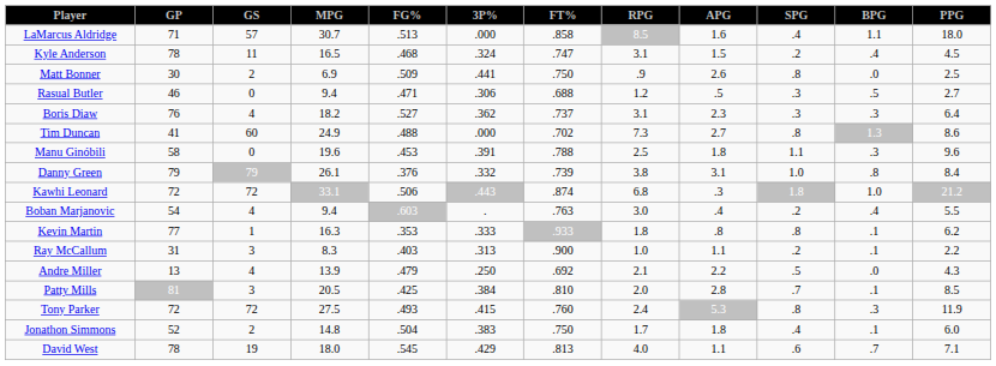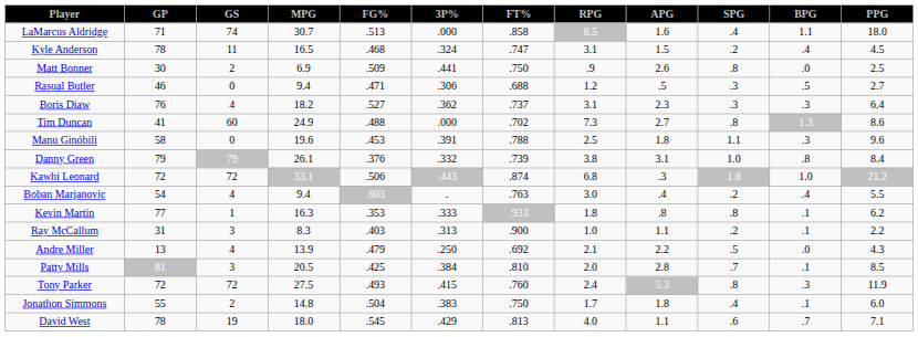 <table class="wikitable sortable" style="font-size:90%; text-align:center; white-space:nowrap;">
 <tr>
 <th style="background:#000000;color:silver;" width="10%">Player</th>
 <th style="background:#000000;color:silver;" width="6%">GP</th>
 <th style="background:#000000;color:silver;" width="6%">GS</th>
 <th style="background:#000000;color:silver;" width="6%">MPG</th>
 <th style="background:#000000;color:silver;" width="6%">FG%</th>
 <th style="background:#000000;color:silver;" width="6%">3P%</th>
 <th style="background:#000000;color:silver;" width="6%">FT%</th>
 <th style="background:#000000;color:silver;" width="6%">RPG</th>
 <th style="background:#000000;color:silver;" width="6%">APG</th>
 <th style="background:#000000;color:silver;" width="6%">SPG</th>
 <th style="background:#000000;color:silver;" width="6%">BPG</th>
 <th style="background:#000000;color:silver;" width="6%">PPG</th>
 </tr>
 <tr>
 <td><a href='#'>LaMarcus Aldridge</a></td>
 <td>71</td>
-<td>57</td>
+<td>74</td>
 <td>30.7</td>
 <td>.513</td>
 <td>.000</td>
 <td>.858</td>
 <td style="background:silver;color:#FFFFFF;">8.5</td>
 <td>1.6</td>
 <td>.4</td>
 <td>1.1</td>
 <td>18.0</td>
 </tr>
 <tr>
 <td><a href='#'>Kyle Anderson</a></td>
 <td>78</td>
 <td>11</td>
 <td>16.5</td>
 <td>.468</td>
 <td>.324</td>
 <td>.747</td>
 <td>3.1</td>
 <td>1.5</td>
 <td>.2</td>
 <td>.4</td>
 <td>4.5</td>
 </tr>
 <tr>
 <td><a href='#'>Matt Bonner</a></td>
 <td>30</td>
 <td>2</td>
 <td>6.9</td>
 <td>.509</td>
 <td>.441</td>
 <td>.750</td>
 <td>.9</td>
 <td>2.6</td>
 <td>.8</td>
 <td>.0</td>
 <td>2.5</td>
 </tr>
 <tr>
 <td><a href='#'>Rasual Butler</a></td>
 <td>46</td>
 <td>0</td>
 <td>9.4</td>
 <td>.471</td>
 <td>.306</td>
 <td>.688</td>
 <td>1.2</td>
 <td>.5</td>
 <td>.3</td>
 <td>.5</td>
 <td>2.7</td>
 </tr>
 <tr>
 <td><a href='#'>Boris Diaw</a></td>
 <td>76</td>
 <td>4</td>
 <td>18.2</td>
 <td>.527</td>
 <td>.362</td>
 <td>.737</td>
 <td>3.1</td>
 <td>2.3</td>
 <td>.3</td>
 <td>.3</td>
 <td>6.4</td>
 </tr>
 <tr>
 <td><a href='#'>Tim Duncan</a></td>
 <td>41</td>
 <td>60</td>
 <td>24.9</td>
 <td>.488</td>
 <td>.000</td>
 <td>.702</td>
 <td>7.3</td>
 <td>2.7</td>
 <td>.8</td>
 <td style="background:silver;color:#FFFFFF;">1.3</td>
 <td>8.6</td>
 </tr>
 <tr>
 <td><a href='#'>Manu Ginóbili</a></td>
 <td>58</td>
 <td>0</td>
 <td>19.6</td>
 <td>.453</td>
 <td>.391</td>
 <td>.788</td>
 <td>2.5</td>
 <td>1.8</td>
 <td>1.1</td>
 <td>.3</td>
 <td>9.6</td>
 </tr>
 <tr>
 <td><a href='#'>Danny Green</a></td>
 <td>79</td>
 <td style="background:silver;color:#FFFFFF;">79</td>
 <td>26.1</td>
 <td>.376</td>
 <td>.332</td>
 <td>.739</td>
 <td>3.8</td>
 <td>3.1</td>
 <td>1.0</td>
 <td>.8</td>
 <td>8.4</td>
 </tr>
 <tr>
 <td><a href='#'>Kawhi Leonard</a></td>
 <td>72</td>
 <td>72</td>
 <td style="background:silver;color:#FFFFFF;">33.1</td>
 <td>.506</td>
 <td style="background:silver;color:#FFFFFF;">.443</td>
 <td>.874</td>
 <td>6.8</td>
 <td>.3</td>
 <td style="background:silver;color:#FFFFFF;">1.8</td>
 <td>1.0</td>
 <td style="background:silver;color:#FFFFFF;">21.2</td>
 </tr>
 <tr>
 <td><a href='#'>Boban Marjanovic</a></td>
 <td>54</td>
 <td>4</td>
 <td>9.4</td>
 <td style="background:silver;color:#FFFFFF;">.603</td>
 <td>.</td>
 <td>.763</td>
 <td>3.0</td>
 <td>.4</td>
 <td>.2</td>
 <td>.4</td>
 <td>5.5</td>
 </tr>
 <tr>
 <td><a href='#'>Kevin Martin</a></td>
 <td>77</td>
 <td>1</td>
 <td>16.3</td>
 <td>.353</td>
 <td>.333</td>
 <td style="background:silver;color:#FFFFFF;">.933</td>
 <td>1.8</td>
 <td>.8</td>
 <td>.8</td>
 <td>.1</td>
 <td>6.2</td>
 </tr>
 <tr>
 <td><a href='#'>Ray McCallum</a></td>
 <td>31</td>
 <td>3</td>
 <td>8.3</td>
 <td>.403</td>
 <td>.313</td>
 <td>.900</td>
 <td>1.0</td>
 <td>1.1</td>
 <td>.2</td>
 <td>.1</td>
 <td>2.2</td>
 </tr>
 <tr>
 <td><a href='#'>Andre Miller</a></td>
 <td>13</td>
 <td>4</td>
 <td>13.9</td>
 <td>.479</td>
 <td>.250</td>
 <td>.692</td>
 <td>2.1</td>
 <td>2.2</td>
 <td>.5</td>
 <td>.0</td>
 <td>4.3</td>
 </tr>
 <tr>
 <td><a href='#'>Patty Mills</a></td>
 <td style="background:silver;color:#FFFFFF;">81</td>
 <td>3</td>
 <td>20.5</td>
 <td>.425</td>
 <td>.384</td>
 <td>.810</td>
 <td>2.0</td>
 <td>2.8</td>
 <td>.7</td>
 <td>.1</td>
 <td>8.5</td>
 </tr>
 <tr>
 <td><a href='#'>Tony Parker</a></td>
 <td>72</td>
 <td>72</td>
 <td>27.5</td>
 <td>.493</td>
 <td>.415</td>
 <td>.760</td>
 <td>2.4</td>
 <td style="background:silver;color:#FFFFFF;">5.3</td>
 <td>.8</td>
 <td>.3</td>
 <td>11.9</td>
 </tr>
 <tr>
 <td><a href='#'>Jonathon Simmons</a></td>
-<td>52</td>
+<td>55</td>
 <td>2</td>
 <td>14.8</td>
 <td>.504</td>
 <td>.383</td>
 <td>.750</td>
 <td>1.7</td>
 <td>1.8</td>
 <td>.4</td>
 <td>.1</td>
 <td>6.0</td>
 </tr>
 <tr>
 <td><a href='#'>David West</a></td>
 <td>78</td>
 <td>19</td>
 <td>18.0</td>
 <td>.545</td>
 <td>.429</td>
 <td>.813</td>
 <td>4.0</td>
 <td>1.1</td>
 <td>.6</td>
 <td>.7</td>
 <td>7.1</td>
 </tr>
 </table>
